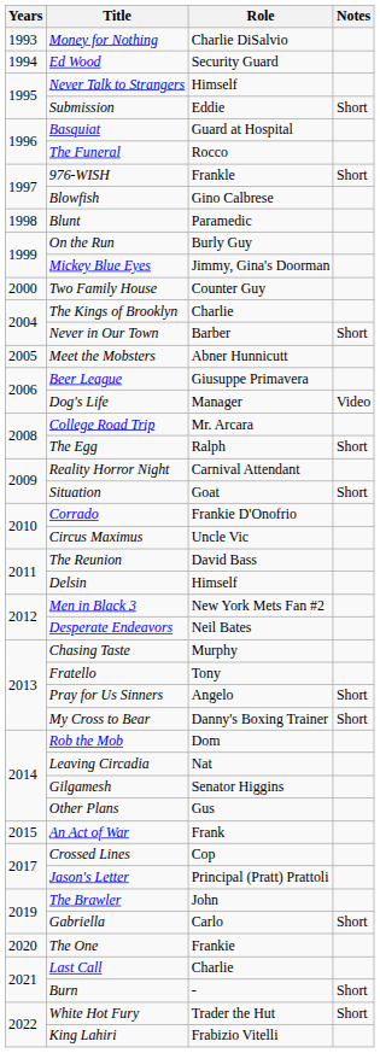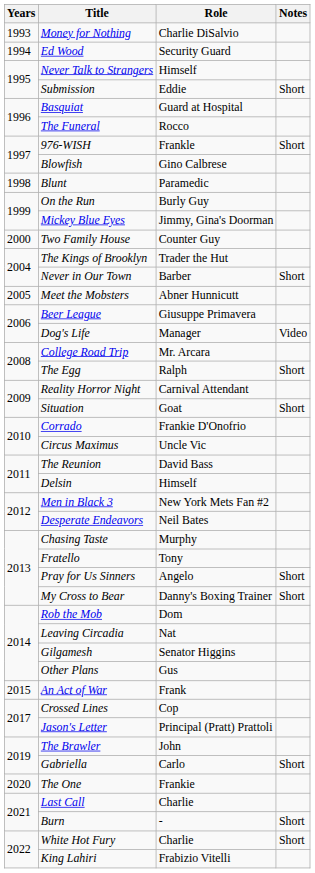 <table class="wikitable sortable">
 <tr>
 <th>Years</th>
 <th>Title</th>
 <th>Role</th>
 <th>Notes</th>
 </tr>
 <tr>
 <td>1993</td>
 <td><em><a href='#'>Money for Nothing</a></em></td>
 <td>Charlie DiSalvio</td>
 <td></td>
 </tr>
 <tr>
 <td>1994</td>
 <td><em><a href='#'>Ed Wood</a></em></td>
 <td>Security Guard</td>
 <td></td>
 </tr>
 <tr>
 <td rowspan="2">1995</td>
 <td><em><a href='#'>Never Talk to Strangers</a></em></td>
 <td>Himself</td>
 <td></td>
 </tr>
 <tr>
 <td><em>Submission</em></td>
 <td>Eddie</td>
 <td>Short</td>
 </tr>
 <tr>
 <td rowspan="2">1996</td>
 <td><em><a href='#'>Basquiat</a></em></td>
 <td>Guard at Hospital</td>
 <td></td>
 </tr>
 <tr>
 <td><em><a href='#'>The Funeral</a></em></td>
 <td>Rocco</td>
 <td></td>
 </tr>
 <tr>
 <td rowspan="2">1997</td>
 <td><em>976-WISH</em></td>
 <td>Frankle</td>
 <td>Short</td>
 </tr>
 <tr>
 <td><em>Blowfish</em></td>
 <td>Gino Calbrese</td>
 <td></td>
 </tr>
 <tr>
 <td>1998</td>
 <td><em>Blunt</em></td>
 <td>Paramedic</td>
 <td></td>
 </tr>
 <tr>
 <td rowspan="2">1999</td>
 <td><em>On the Run</em></td>
 <td>Burly Guy</td>
 <td></td>
 </tr>
 <tr>
 <td><em><a href='#'>Mickey Blue Eyes</a></em></td>
 <td>Jimmy, Gina's Doorman</td>
 <td></td>
 </tr>
 <tr>
 <td>2000</td>
 <td><em>Two Family House</em></td>
 <td>Counter Guy</td>
 <td></td>
 </tr>
 <tr>
 <td rowspan="2">2004</td>
 <td><em>The Kings of Brooklyn</em></td>
-<td>Charlie</td>
+<td>Trader the Hut</td>
 <td></td>
 </tr>
 <tr>
 <td><em>Never in Our Town</em></td>
 <td>Barber</td>
 <td>Short</td>
 </tr>
 <tr>
 <td>2005</td>
 <td><em>Meet the Mobsters</em></td>
 <td>Abner Hunnicutt</td>
 <td></td>
 </tr>
 <tr>
 <td rowspan="2">2006</td>
 <td><em><a href='#'>Beer League</a></em></td>
 <td>Giusuppe Primavera</td>
 <td></td>
 </tr>
 <tr>
 <td><em>Dog's Life</em></td>
 <td>Manager</td>
 <td>Video</td>
 </tr>
 <tr>
 <td rowspan="2">2008</td>
 <td><em><a href='#'>College Road Trip</a></em></td>
 <td>Mr. Arcara</td>
 <td></td>
 </tr>
 <tr>
 <td><em>The Egg</em></td>
 <td>Ralph</td>
 <td>Short</td>
 </tr>
 <tr>
 <td rowspan="2">2009</td>
 <td><em>Reality Horror Night</em></td>
 <td>Carnival Attendant</td>
 <td></td>
 </tr>
 <tr>
 <td><em>Situation</em></td>
 <td>Goat</td>
 <td>Short</td>
 </tr>
 <tr>
 <td rowspan="2">2010</td>
 <td><em><a href='#'>Corrado</a></em></td>
 <td>Frankie D'Onofrio</td>
 <td></td>
 </tr>
 <tr>
 <td><em>Circus Maximus</em></td>
 <td>Uncle Vic</td>
 <td></td>
 </tr>
 <tr>
 <td rowspan="2">2011</td>
 <td><em>The Reunion</em></td>
 <td>David Bass</td>
 <td></td>
 </tr>
 <tr>
 <td><em>Delsin</em></td>
 <td>Himself</td>
 <td></td>
 </tr>
 <tr>
 <td rowspan="2">2012</td>
 <td><em><a href='#'>Men in Black 3</a></em></td>
 <td>New York Mets Fan #2</td>
 <td></td>
 </tr>
 <tr>
 <td><em><a href='#'>Desperate Endeavors</a></em></td>
 <td>Neil Bates</td>
 <td></td>
 </tr>
 <tr>
 <td rowspan="4">2013</td>
 <td><em>Chasing Taste</em></td>
 <td>Murphy</td>
 <td></td>
 </tr>
 <tr>
 <td><em>Fratello</em></td>
 <td>Tony</td>
 <td></td>
 </tr>
 <tr>
 <td><em>Pray for Us Sinners</em></td>
 <td>Angelo</td>
 <td>Short</td>
 </tr>
 <tr>
 <td><em>My Cross to Bear</em></td>
 <td>Danny's Boxing Trainer</td>
 <td>Short</td>
 </tr>
 <tr>
 <td rowspan="4">2014</td>
 <td><em><a href='#'>Rob the Mob</a></em></td>
 <td>Dom</td>
 <td></td>
 </tr>
 <tr>
 <td><em>Leaving Circadia</em></td>
 <td>Nat</td>
 <td></td>
 </tr>
 <tr>
 <td><em>Gilgamesh</em></td>
 <td>Senator Higgins</td>
 <td></td>
 </tr>
 <tr>
 <td><em>Other Plans</em></td>
 <td>Gus</td>
 <td></td>
 </tr>
 <tr>
 <td>2015</td>
 <td><em><a href='#'>An Act of War</a></em></td>
 <td>Frank</td>
 <td></td>
 </tr>
 <tr>
 <td rowspan="2">2017</td>
 <td><em>Crossed Lines</em></td>
 <td>Cop</td>
 <td></td>
 </tr>
 <tr>
 <td><em><a href='#'>Jason's Letter</a></em></td>
 <td>Principal (Pratt) Prattoli</td>
 <td></td>
 </tr>
 <tr>
 <td rowspan="2">2019</td>
 <td><em><a href='#'>The Brawler</a></em></td>
 <td>John</td>
 <td></td>
 </tr>
 <tr>
 <td><em>Gabriella</em></td>
 <td>Carlo</td>
 <td>Short</td>
 </tr>
 <tr>
 <td>2020</td>
 <td><em>The One</em></td>
 <td>Frankie</td>
 <td></td>
 </tr>
 <tr>
 <td rowspan="2">2021</td>
 <td><em><a href='#'>Last Call</a></em></td>
 <td>Charlie</td>
 <td></td>
 </tr>
 <tr>
 <td><em>Burn</em></td>
 <td>-</td>
 <td>Short</td>
 </tr>
 <tr>
 <td rowspan="2">2022</td>
 <td><em>White Hot Fury</em></td>
-<td>Trader the Hut</td>
+<td>Charlie</td>
 <td>Short</td>
 </tr>
 <tr>
 <td><em>King Lahiri</em></td>
 <td>Frabizio Vitelli</td>
 <td></td>
 </tr>
 </table>
